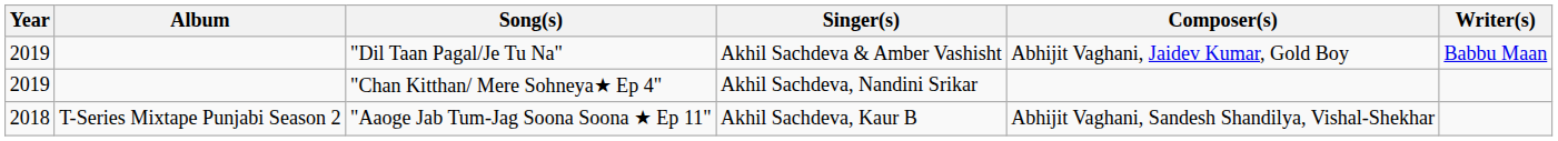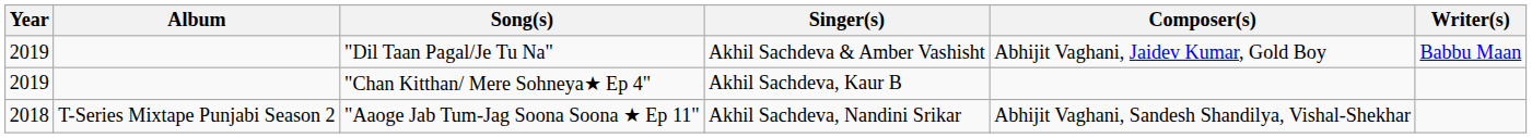 <table class="wikitable">
 <tr>
 <th>Year</th>
 <th>Album</th>
 <th>Song(s)</th>
 <th>Singer(s)</th>
 <th>Composer(s)</th>
 <th>Writer(s)</th>
 </tr>
 <tr>
 <td>2019</td>
 <td></td>
 <td>"Dil Taan Pagal/Je Tu Na"</td>
 <td>Akhil Sachdeva & Amber Vashisht</td>
 <td>Abhijit Vaghani, <a href='#'>Jaidev Kumar</a>, Gold Boy</td>
 <td><a href='#'>Babbu Maan</a></td>
 </tr>
 <tr>
 <td>2019</td>
 <td></td>
 <td>"Chan Kitthan/ Mere Sohneya★ Ep 4"</td>
-<td>Akhil Sachdeva, Nandini Srikar</td>
+<td>Akhil Sachdeva, Kaur B</td>
 <td></td>
 <td></td>
 </tr>
 <tr>
 <td>2018</td>
 <td>T-Series Mixtape Punjabi Season 2</td>
 <td>"Aaoge Jab Tum-Jag Soona Soona ★ Ep 11"</td>
-<td>Akhil Sachdeva, Kaur B</td>
+<td>Akhil Sachdeva, Nandini Srikar</td>
 <td>Abhijit Vaghani, Sandesh Shandilya, Vishal-Shekhar</td>
 <td></td>
 </tr>
 </table>
